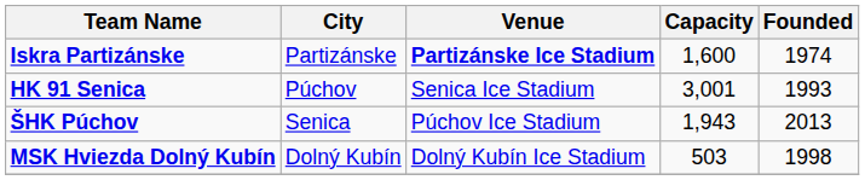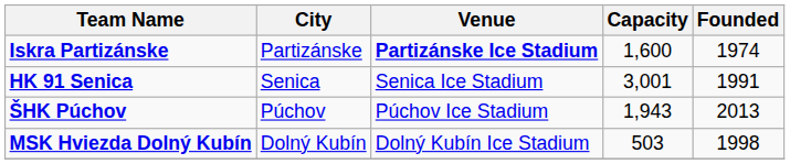 <table class="wikitable sortable">
 <tr>
 <th>Team Name</th>
 <th>City</th>
 <th>Venue</th>
 <th>Capacity</th>
 <th>Founded</th>
 </tr>
 <tr>
 <td><strong><a href='#'>Iskra Partizánske</a></strong></td>
 <td><a href='#'>Partizánske</a></td>
 <td><strong><a href='#'>Partizánske Ice Stadium</a></strong></td>
 <td align=center>1,600</td>
 <td align=center>1974</td>
 </tr>
 <tr>
 <td><strong><a href='#'>HK 91 Senica</a></strong></td>
-<td><a href='#'>Púchov</a></td>
+<td><a href='#'>Senica</a></td>
 <td><a href='#'>Senica Ice Stadium</a></td>
 <td align=center>3,001</td>
-<td align=center>1993</td>
+<td align=center>1991</td>
 </tr>
 <tr>
 <td><strong><a href='#'>ŠHK Púchov</a></strong></td>
-<td><a href='#'>Senica</a></td>
+<td><a href='#'>Púchov</a></td>
 <td><a href='#'>Púchov Ice Stadium</a></td>
 <td align=center>1,943</td>
 <td align=center>2013</td>
 </tr>
 <tr>
 <td><strong><a href='#'>MSK Hviezda Dolný Kubín</a></strong></td>
 <td><a href='#'>Dolný Kubín</a></td>
 <td><a href='#'>Dolný Kubín Ice Stadium</a></td>
 <td align=center>503</td>
 <td align=center>1998</td>
 </tr>
 <tr>
 </tr>
 </table>
